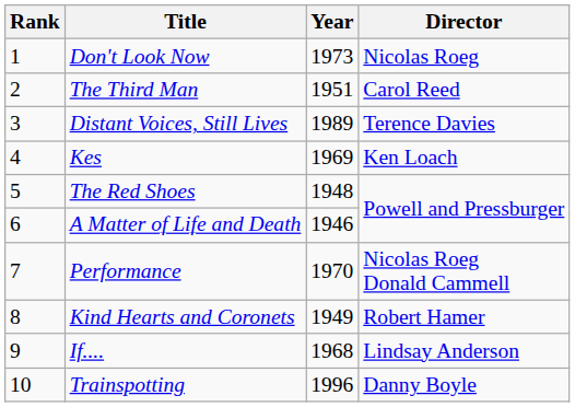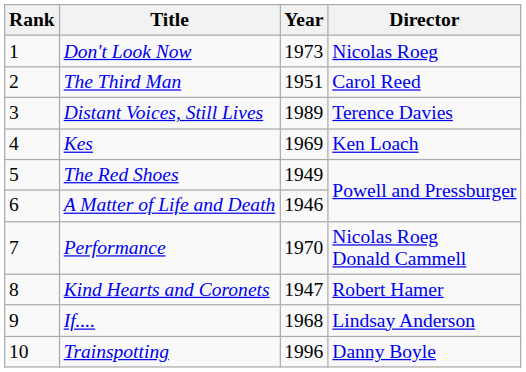 <table class="sortable wikitable">
 <tr>
 <th>Rank</th>
 <th>Title</th>
 <th>Year</th>
 <th>Director</th>
 </tr>
 <tr>
 <td>1</td>
 <td><em><a href='#'>Don't Look Now</a></em></td>
 <td>1973</td>
 <td><a href='#'>Nicolas Roeg</a></td>
 </tr>
 <tr>
 <td>2</td>
 <td><em><a href='#'>The Third Man</a></em></td>
 <td>1951</td>
 <td><a href='#'>Carol Reed</a></td>
 </tr>
 <tr>
 <td>3</td>
 <td><em><a href='#'>Distant Voices, Still Lives</a></em></td>
 <td>1989</td>
 <td><a href='#'>Terence Davies</a></td>
 </tr>
 <tr>
 <td>4</td>
 <td><em><a href='#'>Kes</a></em></td>
 <td>1969</td>
 <td><a href='#'>Ken Loach</a></td>
 </tr>
 <tr>
 <td>5</td>
 <td><em><a href='#'>The Red Shoes</a></em></td>
-<td>1948</td>
+<td>1949</td>
 <td rowspan="2"><a href='#'>Powell and Pressburger</a></td>
 </tr>
 <tr>
 <td>6</td>
 <td><em><a href='#'>A Matter of Life and Death</a></em></td>
 <td>1946</td>
 </tr>
 <tr>
 <td>7</td>
 <td><em><a href='#'>Performance</a></em></td>
 <td>1970</td>
 <td><a href='#'>Nicolas Roeg</a><br><a href='#'>Donald Cammell</a></td>
 </tr>
 <tr>
 <td>8</td>
 <td><em><a href='#'>Kind Hearts and Coronets</a></em></td>
-<td>1949</td>
+<td>1947</td>
 <td><a href='#'>Robert Hamer</a></td>
 </tr>
 <tr>
 <td>9</td>
 <td><em><a href='#'>If....</a></em></td>
 <td>1968</td>
 <td><a href='#'>Lindsay Anderson</a></td>
 </tr>
 <tr>
 <td>10</td>
 <td><em><a href='#'>Trainspotting</a></em></td>
 <td>1996</td>
 <td><a href='#'>Danny Boyle</a></td>
 </tr>
 </table>
